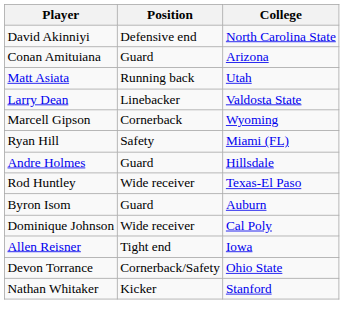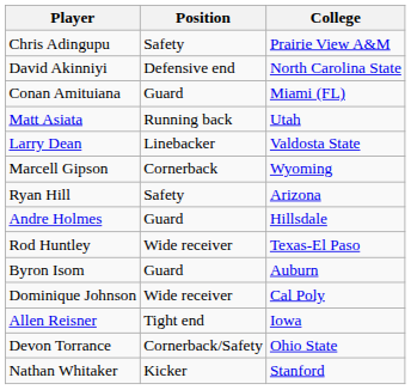 <table class="wikitable">
 <tr>
 <th>Player</th>
 <th>Position</th>
 <th>College</th>
+</tr>
+<tr>
+<td>Chris Adingupu</td>
+<td>Safety</td>
+<td><a href='#'>Prairie View A&M</a></td>
 </tr>
 <tr>
 <td>David Akinniyi</td>
 <td>Defensive end</td>
 <td><a href='#'>North Carolina State</a></td>
 </tr>
 <tr>
 <td>Conan Amituiana</td>
 <td>Guard</td>
-<td><a href='#'>Arizona</a></td>
+<td><a href='#'>Miami (FL)</a></td>
 </tr>
 <tr>
 <td><a href='#'>Matt Asiata</a></td>
 <td>Running back</td>
 <td><a href='#'>Utah</a></td>
 </tr>
 <tr>
 <td><a href='#'>Larry Dean</a></td>
 <td>Linebacker</td>
 <td><a href='#'>Valdosta State</a></td>
 </tr>
 <tr>
 <td>Marcell Gipson</td>
 <td>Cornerback</td>
 <td><a href='#'>Wyoming</a></td>
 </tr>
 <tr>
 <td>Ryan Hill</td>
 <td>Safety</td>
-<td><a href='#'>Miami (FL)</a></td>
+<td><a href='#'>Arizona</a></td>
 </tr>
 <tr>
 <td><a href='#'>Andre Holmes</a></td>
 <td>Guard</td>
 <td><a href='#'>Hillsdale</a></td>
 </tr>
 <tr>
 <td>Rod Huntley</td>
 <td>Wide receiver</td>
 <td><a href='#'>Texas-El Paso</a></td>
 </tr>
 <tr>
 <td>Byron Isom</td>
 <td>Guard</td>
 <td><a href='#'>Auburn</a></td>
 </tr>
 <tr>
 <td>Dominique Johnson</td>
 <td>Wide receiver</td>
 <td><a href='#'>Cal Poly</a></td>
 </tr>
 <tr>
 <td><a href='#'>Allen Reisner</a></td>
 <td>Tight end</td>
 <td><a href='#'>Iowa</a></td>
 </tr>
 <tr>
 <td>Devon Torrance</td>
 <td>Cornerback/Safety</td>
 <td><a href='#'>Ohio State</a></td>
 </tr>
 <tr>
 <td>Nathan Whitaker</td>
 <td>Kicker</td>
 <td><a href='#'>Stanford</a></td>
 </tr>
 </table>
